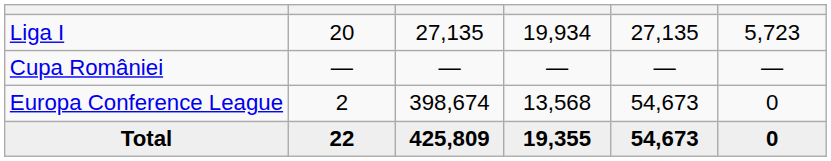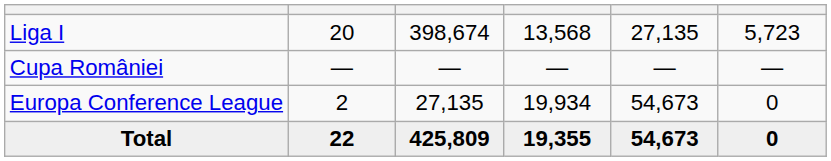 <table class="wikitable" style="text-align: center;">
 <tr>
 <th></th>
 <th style="width:70px;"></th>
 <th style="width:70px;"></th>
 <th style="width:70px;"></th>
 <th style="width:70px;"></th>
 <th style="width:70px;"></th>
 </tr>
 <tr>
 <td align=left><a href='#'>Liga I</a></td>
 <td>20</td>
-<td>27,135</td>
-<td>19,934</td>
+<td>398,674</td>
+<td>13,568</td>
 <td>27,135</td>
 <td>5,723</td>
 </tr>
 <tr>
 <td align=left><a href='#'>Cupa României</a></td>
 <td>—</td>
 <td>―</td>
 <td>―</td>
 <td>―</td>
 <td>―</td>
 </tr>
 <tr>
 <td align=left><a href='#'>Europa Conference League</a></td>
 <td>2</td>
-<td>398,674</td>
-<td>13,568</td>
+<td>27,135</td>
+<td>19,934</td>
 <td>54,673</td>
 <td>0</td>
 </tr>
 <tr bgcolor="#EFEFEF">
 <td><strong>Total</strong></td>
 <td><strong>22</strong></td>
 <td><strong>425,809</strong></td>
 <td><strong>19,355</strong></td>
 <td><strong>54,673</strong></td>
 <td><strong>0</strong></td>
 </tr>
 </table>
